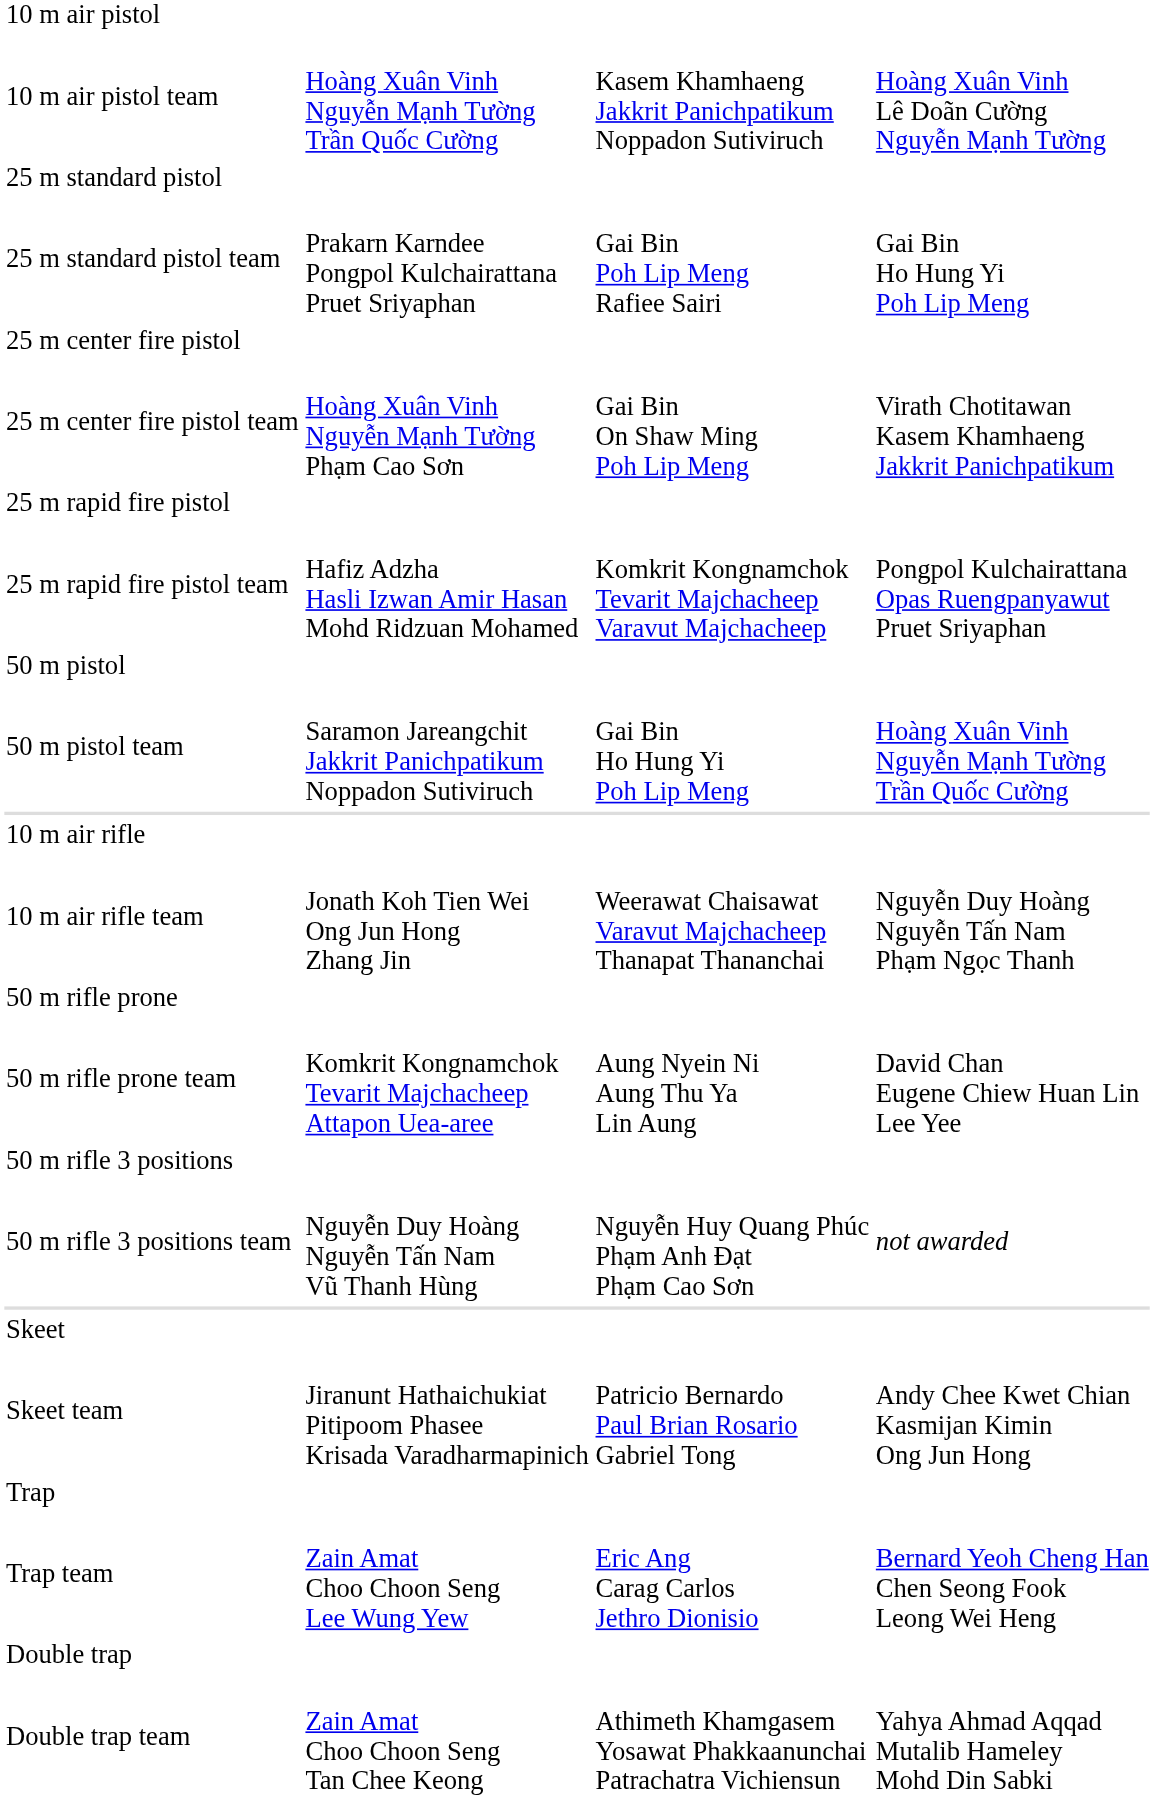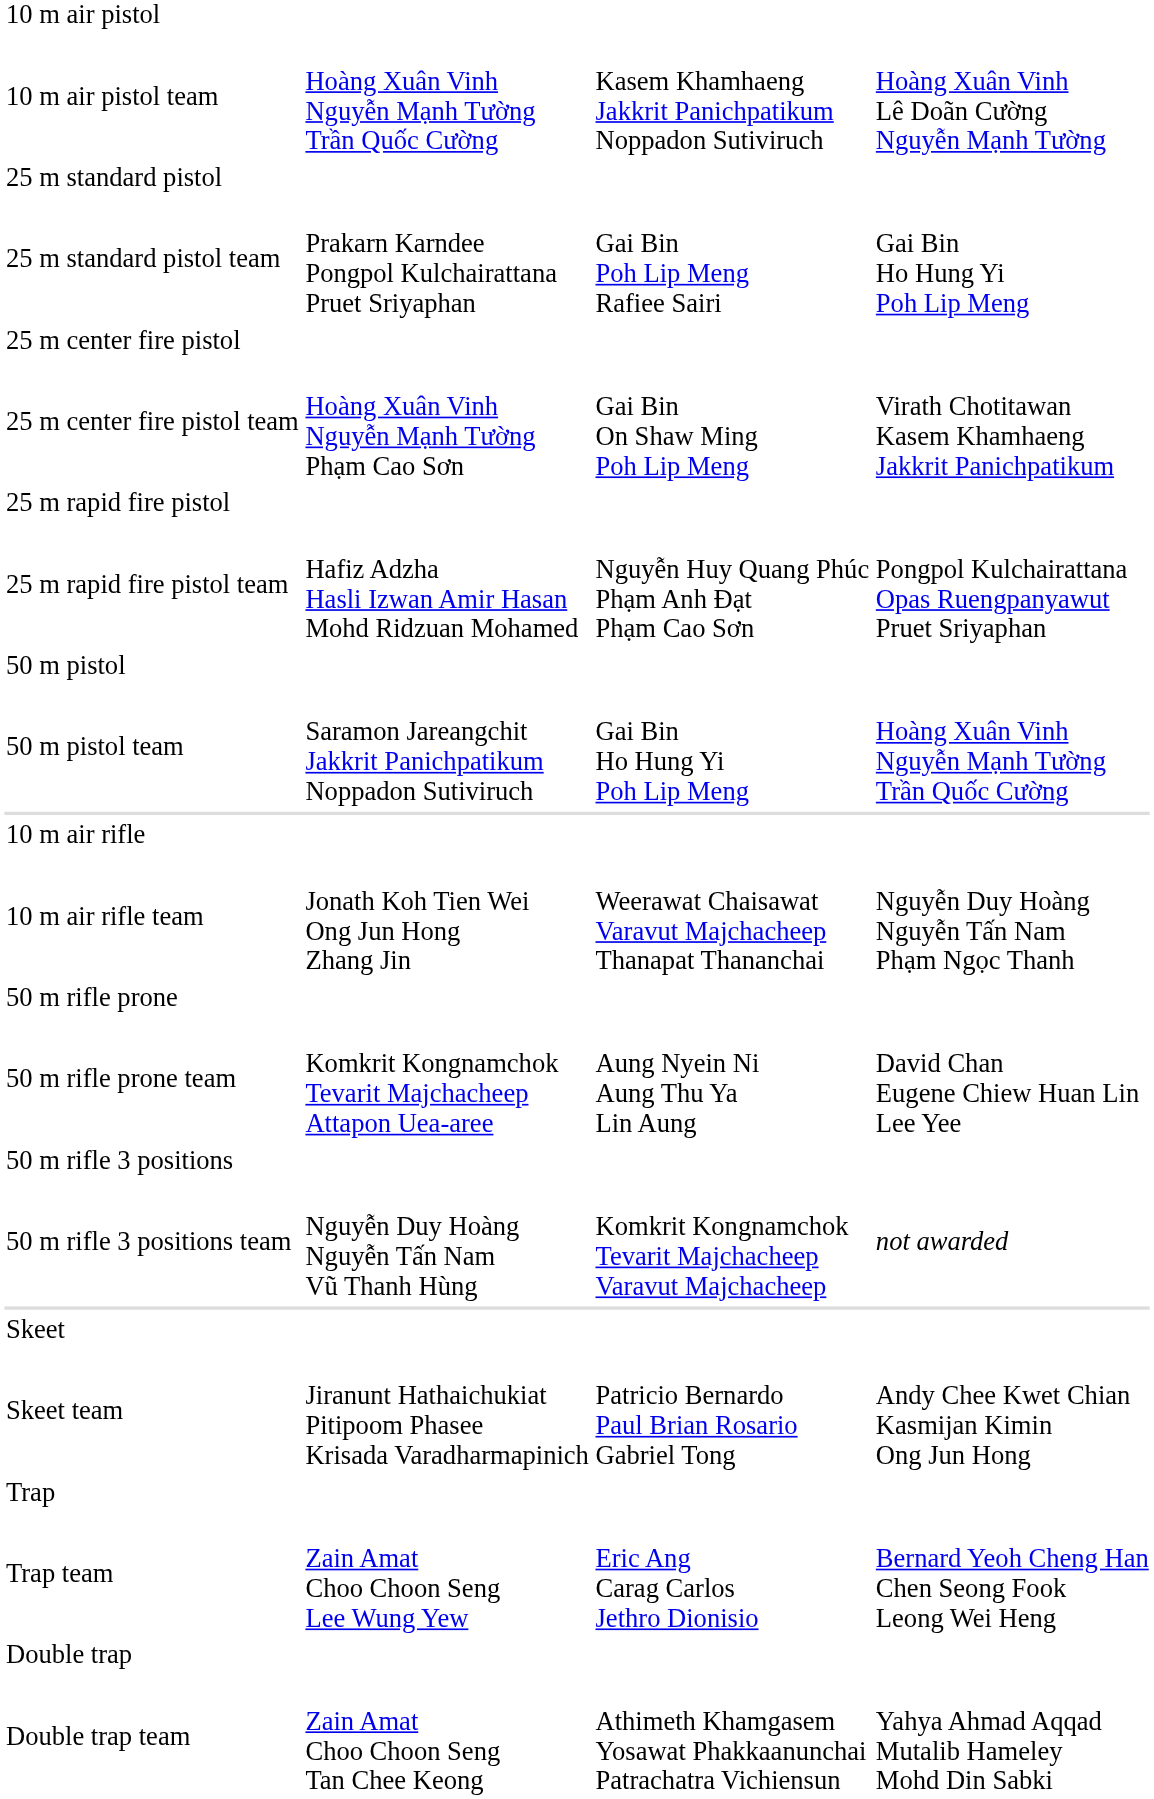 <table>
 <tr>
 <td>10 m air pistol</td>
 <td></td>
 <td></td>
 <td></td>
 </tr>
 <tr>
 <td>10 m air pistol team</td>
 <td><br><a href='#'>Hoàng Xuân Vinh</a><br><a href='#'>Nguyễn Mạnh Tường</a><br><a href='#'>Trần Quốc Cường</a></td>
 <td><br>Kasem Khamhaeng<br><a href='#'>Jakkrit Panichpatikum</a><br>Noppadon Sutiviruch</td>
 <td><br><a href='#'>Hoàng Xuân Vinh</a><br>Lê Doãn Cường<br><a href='#'>Nguyễn Mạnh Tường</a></td>
 </tr>
 <tr>
 <td>25 m standard pistol</td>
 <td></td>
 <td></td>
 <td></td>
 </tr>
 <tr>
 <td>25 m standard pistol team</td>
 <td><br>Prakarn Karndee<br>Pongpol Kulchairattana<br>Pruet Sriyaphan</td>
 <td><br>Gai Bin<br><a href='#'>Poh Lip Meng</a><br>Rafiee Sairi</td>
 <td><br>Gai Bin<br>Ho Hung Yi<br><a href='#'>Poh Lip Meng</a></td>
 </tr>
 <tr>
 <td>25 m center fire pistol</td>
 <td></td>
 <td></td>
 <td></td>
 </tr>
 <tr>
 <td>25 m center fire pistol team</td>
 <td><br><a href='#'>Hoàng Xuân Vinh</a><br><a href='#'>Nguyễn Mạnh Tường</a><br>Phạm Cao Sơn</td>
 <td><br>Gai Bin<br>On Shaw Ming<br><a href='#'>Poh Lip Meng</a></td>
 <td><br>Virath Chotitawan<br>Kasem Khamhaeng<br><a href='#'>Jakkrit Panichpatikum</a></td>
 </tr>
 <tr>
 <td>25 m rapid fire pistol</td>
 <td></td>
 <td></td>
 <td></td>
 </tr>
 <tr>
 <td>25 m rapid fire pistol team</td>
 <td><br>Hafiz Adzha<br><a href='#'>Hasli Izwan Amir Hasan</a><br>Mohd Ridzuan Mohamed</td>
-<td><br>Komkrit Kongnamchok<br><a href='#'>Tevarit Majchacheep</a><br><a href='#'>Varavut Majchacheep</a></td>
+<td><br>Nguyễn Huy Quang Phúc<br>Phạm Anh Đạt<br>Phạm Cao Sơn</td>
 <td><br>Pongpol Kulchairattana<br><a href='#'>Opas Ruengpanyawut</a><br>Pruet Sriyaphan</td>
 </tr>
 <tr>
 <td>50 m pistol</td>
 <td></td>
 <td></td>
 <td></td>
 </tr>
 <tr>
 <td>50 m pistol team</td>
 <td><br>Saramon Jareangchit<br><a href='#'>Jakkrit Panichpatikum</a><br>Noppadon Sutiviruch</td>
 <td><br>Gai Bin<br>Ho Hung Yi<br><a href='#'>Poh Lip Meng</a></td>
 <td><br><a href='#'>Hoàng Xuân Vinh</a><br><a href='#'>Nguyễn Mạnh Tường</a><br><a href='#'>Trần Quốc Cường</a></td>
 </tr>
 <tr bgcolor=#dddddd>
 <td colspan=5></td>
 </tr>
 <tr>
 <td>10 m air rifle</td>
 <td></td>
 <td></td>
 <td></td>
 </tr>
 <tr>
 <td>10 m air rifle team</td>
 <td><br>Jonath Koh Tien Wei<br>Ong Jun Hong<br>Zhang Jin</td>
 <td><br>Weerawat Chaisawat<br><a href='#'>Varavut Majchacheep</a><br>Thanapat Thananchai</td>
 <td><br>Nguyễn Duy Hoàng<br>Nguyễn Tấn Nam<br>Phạm Ngọc Thanh</td>
 </tr>
 <tr>
 <td>50 m rifle prone</td>
 <td></td>
 <td></td>
 <td></td>
 </tr>
 <tr>
 <td>50 m rifle prone team</td>
 <td><br>Komkrit Kongnamchok<br><a href='#'>Tevarit Majchacheep</a><br><a href='#'>Attapon Uea-aree</a></td>
 <td><br>Aung Nyein Ni<br>Aung Thu Ya<br>Lin Aung</td>
 <td><br>David Chan<br>Eugene Chiew Huan Lin<br>Lee Yee</td>
 </tr>
 <tr>
 <td>50 m rifle 3 positions</td>
 <td></td>
 <td></td>
 <td></td>
 </tr>
 <tr>
 <td nowrap>50 m rifle 3 positions team</td>
 <td><br>Nguyễn Duy Hoàng<br>Nguyễn Tấn Nam<br>Vũ Thanh Hùng</td>
-<td><br>Nguyễn Huy Quang Phúc<br>Phạm Anh Đạt<br>Phạm Cao Sơn</td>
+<td><br>Komkrit Kongnamchok<br><a href='#'>Tevarit Majchacheep</a><br><a href='#'>Varavut Majchacheep</a></td>
 <td><em>not awarded</em></td>
 </tr>
 <tr bgcolor=#dddddd>
 <td colspan=5></td>
 </tr>
 <tr>
 <td>Skeet</td>
 <td></td>
 <td nowrap=true></td>
 <td></td>
 </tr>
 <tr>
 <td>Skeet team</td>
 <td nowrap=true><br>Jiranunt Hathaichukiat<br>Pitipoom Phasee<br>Krisada Varadharmapinich</td>
 <td><br>Patricio Bernardo<br><a href='#'>Paul Brian Rosario</a><br>Gabriel Tong</td>
 <td><br>Andy Chee Kwet Chian<br>Kasmijan Kimin<br>Ong Jun Hong</td>
 </tr>
 <tr>
 <td>Trap</td>
 <td></td>
 <td></td>
 <td></td>
 </tr>
 <tr>
 <td>Trap team</td>
 <td><br><a href='#'>Zain Amat</a><br>Choo Choon Seng<br><a href='#'>Lee Wung Yew</a></td>
 <td><br><a href='#'>Eric Ang</a><br>Carag Carlos<br><a href='#'>Jethro Dionisio</a></td>
 <td nowrap=true><br><a href='#'>Bernard Yeoh Cheng Han</a><br>Chen Seong Fook<br>Leong Wei Heng</td>
 </tr>
 <tr>
 <td>Double trap</td>
 <td></td>
 <td></td>
 <td></td>
 </tr>
 <tr>
 <td>Double trap team</td>
 <td><br><a href='#'>Zain Amat</a><br>Choo Choon Seng<br>Tan Chee Keong</td>
 <td><br>Athimeth Khamgasem<br>Yosawat Phakkaanunchai<br>Patrachatra Vichiensun</td>
 <td><br>Yahya Ahmad Aqqad<br>Mutalib Hameley<br>Mohd Din Sabki</td>
 </tr>
 </table>
